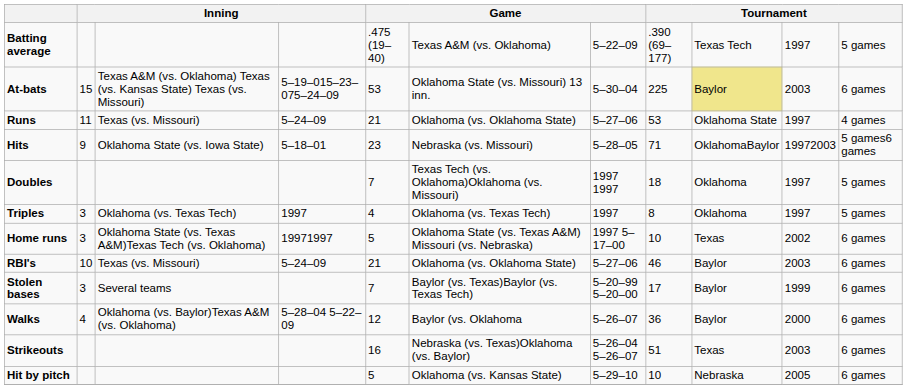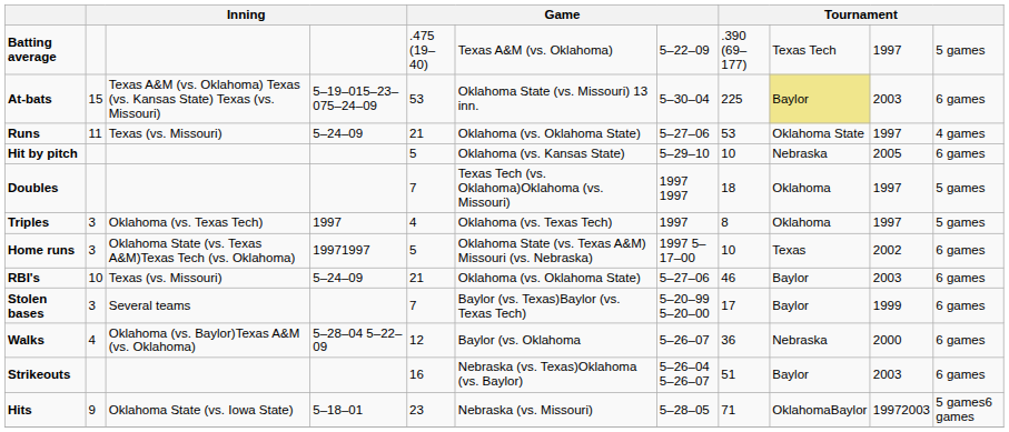 <table class="wikitable">
 <tr align="center">
 <th></th>
 <th colspan="3"><strong>Inning</strong></th>
 <th colspan="3"><strong>Game</strong></th>
 <th colspan="4"><strong>Tournament</strong></th>
 </tr>
 <tr>
 <td><strong>Batting average</strong></td>
 <td></td>
 <td></td>
 <td></td>
 <td>.475 (19–40)</td>
 <td>Texas A&M (vs. Oklahoma)</td>
 <td>5–22–09</td>
 <td>.390 (69–177)</td>
 <td>Texas Tech</td>
 <td>1997</td>
 <td>5 games</td>
 </tr>
 <tr>
 <td><strong>At-bats</strong></td>
 <td>15</td>
 <td>Texas A&M (vs. Oklahoma) Texas (vs. Kansas State) Texas (vs. Missouri)</td>
 <td>5–19–015–23–075–24–09</td>
 <td>53</td>
 <td>Oklahoma State (vs. Missouri) 13 inn.</td>
 <td>5–30–04</td>
 <td>225</td>
 <td style="background: khaki;">Baylor</td>
 <td>2003</td>
 <td>6 games</td>
 </tr>
 <tr>
 <td><strong>Runs</strong></td>
 <td>11</td>
 <td>Texas (vs. Missouri)</td>
 <td>5–24–09</td>
 <td>21</td>
 <td>Oklahoma (vs. Oklahoma State)</td>
 <td>5–27–06</td>
 <td>53</td>
 <td>Oklahoma State</td>
 <td>1997</td>
 <td>4 games</td>
 </tr>
 <tr>
-<td><strong>Hits</strong></td>
-<td>9</td>
-<td>Oklahoma State (vs. Iowa State)</td>
-<td>5–18–01</td>
-<td>23</td>
-<td>Nebraska (vs. Missouri)</td>
-<td>5–28–05</td>
-<td>71</td>
-<td>OklahomaBaylor</td>
-<td>19972003</td>
-<td>5 games6 games</td>
+<td><strong>Hit by pitch</strong></td>
+<td></td>
+<td></td>
+<td></td>
+<td>5</td>
+<td>Oklahoma (vs. Kansas State)</td>
+<td>5–29–10</td>
+<td>10</td>
+<td>Nebraska</td>
+<td>2005</td>
+<td>6 games</td>
 </tr>
 <tr>
 <td><strong>Doubles</strong></td>
 <td></td>
 <td></td>
 <td></td>
 <td>7</td>
 <td>Texas Tech (vs. Oklahoma)Oklahoma (vs. Missouri)</td>
 <td>1997 1997</td>
 <td>18</td>
 <td>Oklahoma</td>
 <td>1997</td>
 <td>5 games</td>
 </tr>
 <tr>
 <td><strong>Triples</strong></td>
 <td>3</td>
 <td>Oklahoma (vs. Texas Tech)</td>
 <td>1997</td>
 <td>4</td>
 <td>Oklahoma (vs. Texas Tech)</td>
 <td>1997</td>
 <td>8</td>
 <td>Oklahoma</td>
 <td>1997</td>
 <td>5 games</td>
 </tr>
 <tr>
 <td><strong>Home runs</strong></td>
 <td>3</td>
 <td>Oklahoma State (vs. Texas A&M)Texas Tech (vs. Oklahoma)</td>
 <td>19971997</td>
 <td>5</td>
 <td>Oklahoma State (vs. Texas A&M)   Missouri (vs. Nebraska)</td>
 <td>1997 5–17–00</td>
 <td>10</td>
 <td>Texas</td>
 <td>2002</td>
 <td>6 games</td>
 </tr>
 <tr>
 <td><strong>RBI's</strong></td>
 <td>10</td>
 <td>Texas (vs. Missouri)</td>
 <td>5–24–09</td>
 <td>21</td>
 <td>Oklahoma (vs. Oklahoma State)</td>
 <td>5–27–06</td>
 <td>46</td>
 <td>Baylor</td>
 <td>2003</td>
 <td>6 games</td>
 </tr>
 <tr>
 <td><strong>Stolen bases</strong></td>
 <td>3</td>
 <td>Several teams</td>
 <td></td>
 <td>7</td>
 <td>Baylor (vs. Texas)Baylor (vs. Texas Tech)</td>
 <td>5–20–99 5–20–00</td>
 <td>17</td>
 <td>Baylor</td>
 <td>1999</td>
 <td>6 games</td>
 </tr>
 <tr>
 <td><strong>Walks</strong></td>
 <td>4</td>
 <td>Oklahoma (vs. Baylor)Texas A&M (vs. Oklahoma)</td>
 <td>5–28–04 5–22–09</td>
 <td>12</td>
 <td>Baylor (vs. Oklahoma</td>
 <td>5–26–07</td>
 <td>36</td>
-<td>Baylor</td>
+<td>Nebraska</td>
 <td>2000</td>
 <td>6 games</td>
 </tr>
 <tr>
 <td><strong>Strikeouts</strong></td>
 <td></td>
 <td></td>
 <td></td>
 <td>16</td>
 <td>Nebraska (vs. Texas)Oklahoma (vs. Baylor)</td>
 <td>5–26–04 5–26–07</td>
 <td>51</td>
-<td>Texas</td>
+<td>Baylor</td>
 <td>2003</td>
 <td>6 games</td>
 </tr>
 <tr>
-<td><strong>Hit by pitch</strong></td>
-<td></td>
-<td></td>
-<td></td>
-<td>5</td>
-<td>Oklahoma (vs. Kansas State)</td>
-<td>5–29–10</td>
-<td>10</td>
-<td>Nebraska</td>
-<td>2005</td>
-<td>6 games</td>
+<td><strong>Hits</strong></td>
+<td>9</td>
+<td>Oklahoma State (vs. Iowa State)</td>
+<td>5–18–01</td>
+<td>23</td>
+<td>Nebraska (vs. Missouri)</td>
+<td>5–28–05</td>
+<td>71</td>
+<td>OklahomaBaylor</td>
+<td>19972003</td>
+<td>5 games6 games</td>
 </tr>
 <tr>
 </tr>
 </table>
